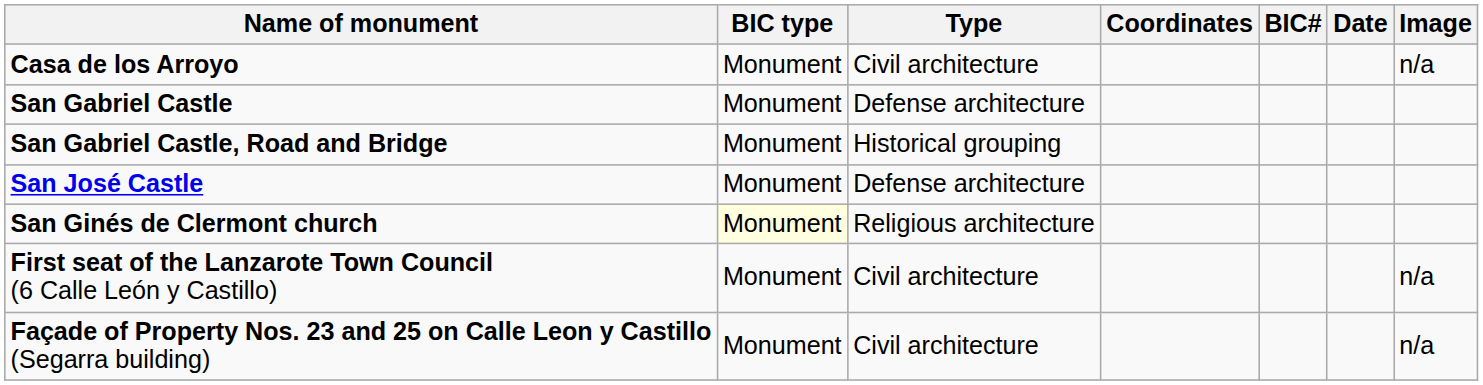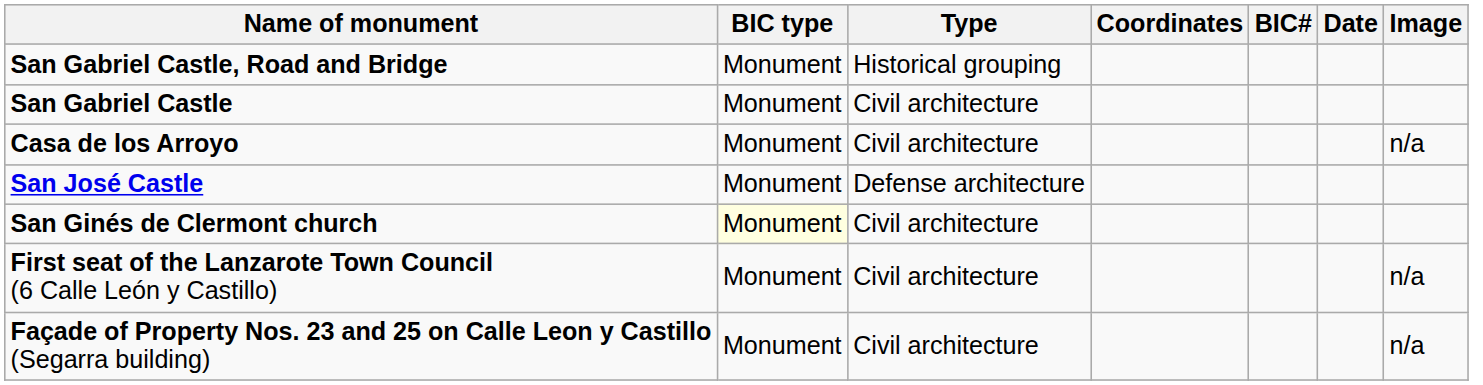 <table class="wikitable">
 <tr>
 <th>Name of monument</th>
 <th>BIC type</th>
 <th>Type</th>
 <th>Coordinates</th>
 <th>BIC#</th>
 <th>Date</th>
 <th>Image</th>
 </tr>
 <tr>
+<td><strong>San Gabriel Castle, Road and Bridge</strong></td>
+<td>Monument</td>
+<td>Historical grouping</td>
+<td></td>
+<td></td>
+<td></td>
+<td></td>
+</tr>
+<tr>
+<td><strong>San Gabriel Castle</strong></td>
+<td>Monument</td>
+<td>Civil architecture</td>
+<td></td>
+<td></td>
+<td></td>
+<td></td>
+</tr>
+<tr>
 <td><strong>Casa de los Arroyo</strong></td>
 <td>Monument</td>
 <td>Civil architecture</td>
 <td></td>
 <td></td>
 <td></td>
 <td>n/a</td>
-</tr>
-<tr>
-<td><strong>San Gabriel Castle</strong></td>
-<td>Monument</td>
-<td>Defense architecture</td>
-<td></td>
-<td></td>
-<td></td>
-<td></td>
-</tr>
-<tr>
-<td><strong>San Gabriel Castle, Road and Bridge</strong></td>
-<td>Monument</td>
-<td>Historical grouping</td>
-<td></td>
-<td></td>
-<td></td>
-<td></td>
 </tr>
 <tr>
 <td><strong><a href='#'>San José Castle</a></strong></td>
 <td>Monument</td>
 <td>Defense architecture</td>
 <td></td>
 <td></td>
 <td></td>
 <td></td>
 </tr>
 <tr>
 <td><strong>San Ginés de Clermont church</strong></td>
 <td style="background: lightyellow;">Monument</td>
-<td>Religious architecture</td>
+<td>Civil architecture</td>
 <td></td>
 <td></td>
 <td></td>
 <td></td>
 </tr>
 <tr>
 <td><strong>First seat of the Lanzarote Town Council</strong><br>(6 Calle León y Castillo)</td>
 <td>Monument</td>
 <td>Civil architecture</td>
 <td></td>
 <td></td>
 <td></td>
 <td>n/a</td>
 </tr>
 <tr>
 <td><strong>Façade of Property Nos. 23 and 25 on Calle Leon y Castillo</strong><br>(Segarra building)</td>
 <td>Monument</td>
 <td>Civil architecture</td>
 <td></td>
 <td></td>
 <td></td>
 <td>n/a</td>
 </tr>
 </table>
